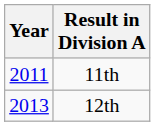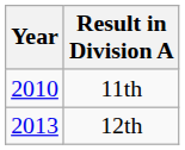 <table class="wikitable" style="text-align:center">
 <tr>
 <th>Year</th>
 <th>Result in<br>Division A</th>
 </tr>
 <tr>
-<td><a href='#'>2011</a></td>
+<td><a href='#'>2010</a></td>
 <td>11th</td>
 </tr>
 <tr>
 <td><a href='#'>2013</a></td>
 <td>12th</td>
 </tr>
 </table>
